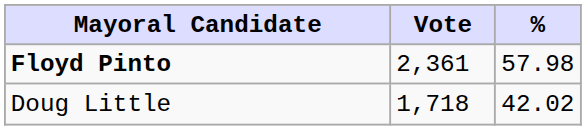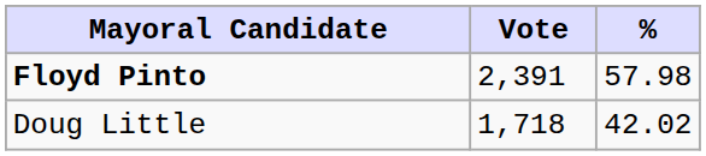 <table class="wikitable">
 <tr>
 <th style="background:#ddf; width:200px;">Mayoral Candidate</th>
 <th style="background:#ddf; width:50px;">Vote</th>
 <th style="background:#ddf; width:30px;">%</th>
 </tr>
 <tr>
 <td><strong>Floyd Pinto</strong></td>
-<td>2,361</td>
+<td>2,391</td>
 <td>57.98</td>
 </tr>
 <tr>
 <td>Doug Little</td>
 <td>1,718</td>
 <td>42.02</td>
 </tr>
 </table>
